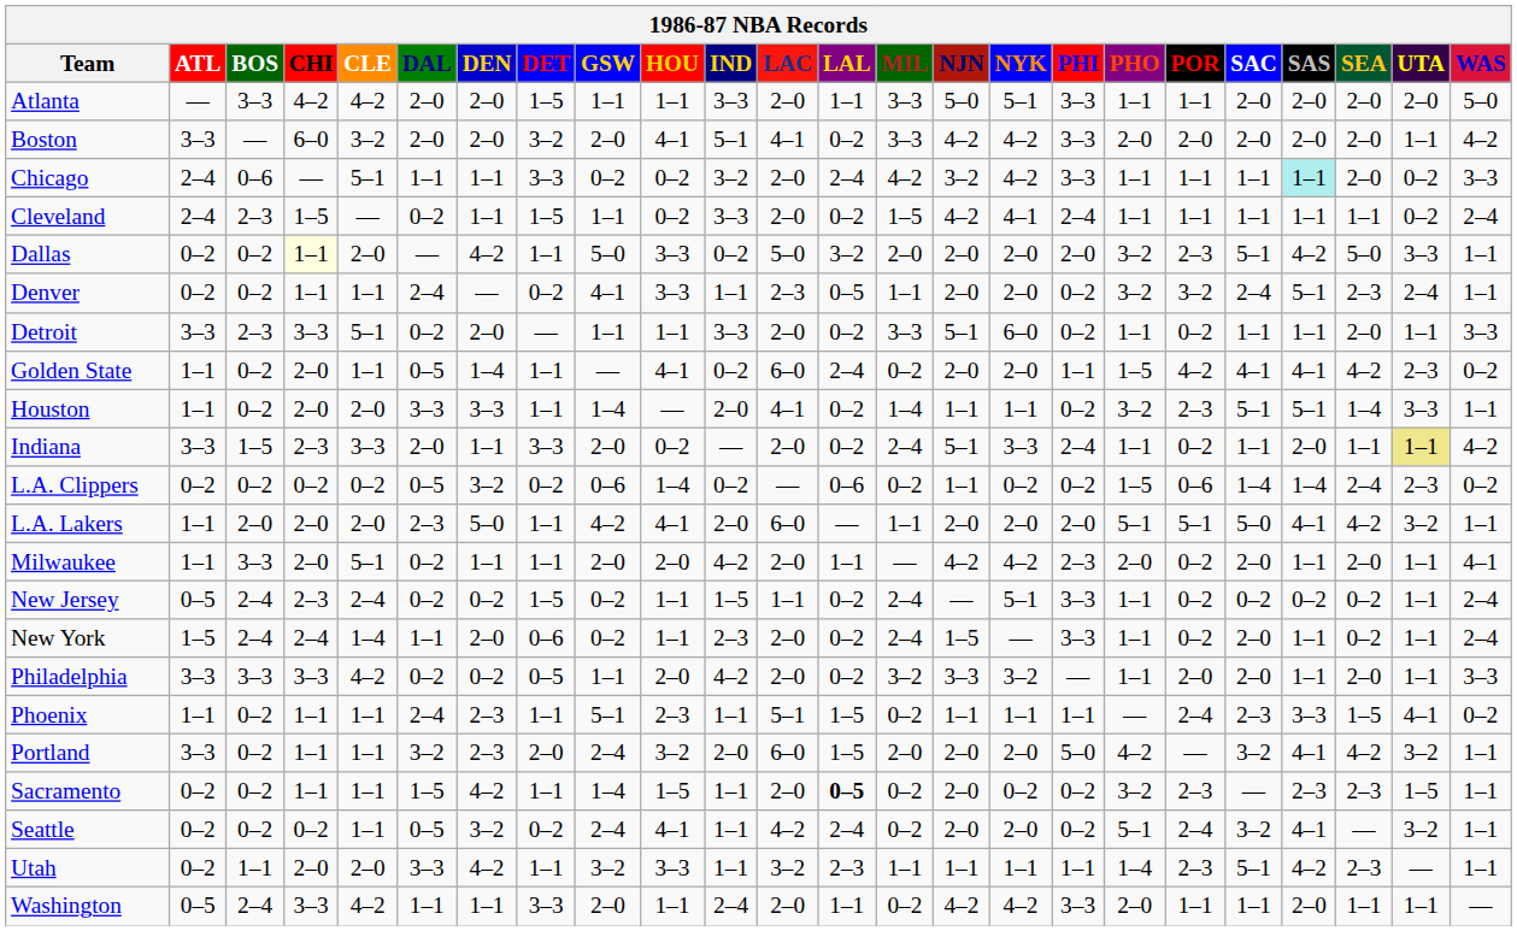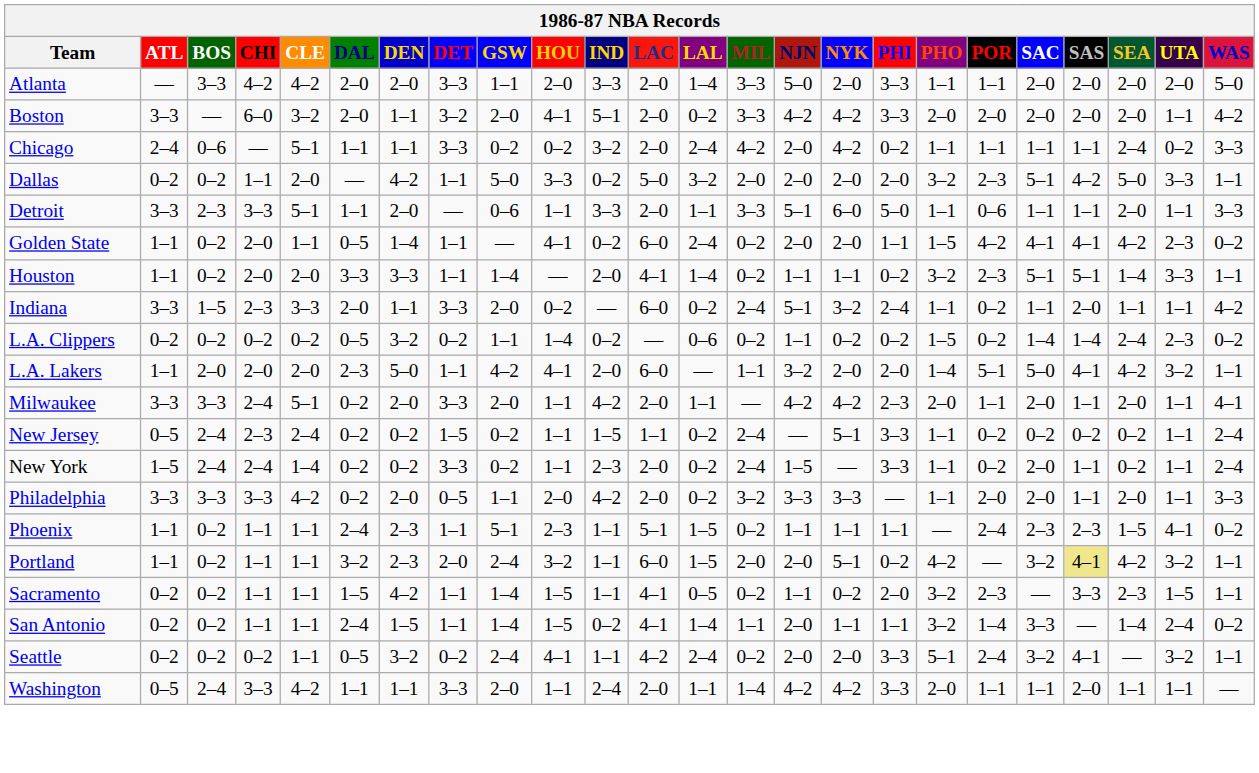 <table class="wikitable" style="font-size:95%; text-align:center;">
 <tr>
 <th colspan=24>1986-87 NBA Records</th>
 </tr>
 <tr>
 <th width=100>Team</th>
 <th style="background:#FF0000;color:#FFFFFF;width=35">ATL</th>
 <th style="background:#006400;color:#FFFFFF;width=35">BOS</th>
 <th style="background:#FF0000;color:#000000;width=35">CHI</th>
 <th style="background:#FF8C00;color:#FFFFFF;width=35">CLE</th>
 <th style="background:#008000;color:#00008B;width=35">DAL</th>
 <th style="background:#0000CD;color:#FFD700;width=35">DEN</th>
 <th style="background:#0000FF;color:#FF0000;width=35">DET</th>
 <th style="background:#0000FF;color:#FFD700;width=35">GSW</th>
 <th style="background:#FF0000;color:#FFD700;width=35">HOU</th>
 <th style="background:#000080;color:#FFD700;width=35">IND</th>
 <th style="background:#F9160D;color:#1A2E8B;width=35">LAC</th>
 <th style="background:#800080;color:#FFD700;width=35">LAL</th>
 <th style="background:#006400;color:#B22222;width=35">MIL</th>
 <th style="background:#B0170C;color:#00056D;width=35">NJN</th>
 <th style="background:#0000FF;color:#FF8C00;width=35">NYK</th>
 <th style="background:#FF0000;color:#0000FF;width=35">PHI</th>
 <th style="background:#800080;color:#FF4500;width=35">PHO</th>
 <th style="background:#000000;color:#FF0000;width=35">POR</th>
 <th style="background:#0000FF;color:#FFFFFF;width=35">SAC</th>
 <th style="background:#000000;color:#C0C0C0;width=35">SAS</th>
 <th style="background:#005831;color:#FFC322;width=35">SEA</th>
 <th style="background:#36004A;color:#FFFF00;width=35">UTA</th>
 <th style="background:#DC143C;color:#0000CD;width=35">WAS</th>
 </tr>
 <tr>
 <td style="text-align:left;"><a href='#'>Atlanta</a></td>
 <td>—</td>
 <td>3–3</td>
 <td>4–2</td>
 <td>4–2</td>
 <td>2–0</td>
 <td>2–0</td>
-<td>1–5</td>
+<td>3–3</td>
 <td>1–1</td>
-<td>1–1</td>
+<td>2–0</td>
 <td>3–3</td>
 <td>2–0</td>
-<td>1–1</td>
+<td>1–4</td>
 <td>3–3</td>
 <td>5–0</td>
-<td>5–1</td>
+<td>2–0</td>
 <td>3–3</td>
 <td>1–1</td>
 <td>1–1</td>
 <td>2–0</td>
 <td>2–0</td>
 <td>2–0</td>
 <td>2–0</td>
 <td>5–0</td>
 </tr>
 <tr>
 <td style="text-align:left;"><a href='#'>Boston</a></td>
 <td>3–3</td>
 <td>—</td>
 <td>6–0</td>
 <td>3–2</td>
 <td>2–0</td>
-<td>2–0</td>
+<td>1–1</td>
 <td>3–2</td>
 <td>2–0</td>
 <td>4–1</td>
 <td>5–1</td>
-<td>4–1</td>
+<td>2–0</td>
 <td>0–2</td>
 <td>3–3</td>
 <td>4–2</td>
 <td>4–2</td>
 <td>3–3</td>
 <td>2–0</td>
 <td>2–0</td>
 <td>2–0</td>
 <td>2–0</td>
 <td>2–0</td>
 <td>1–1</td>
 <td>4–2</td>
 </tr>
 <tr>
 <td style="text-align:left;"><a href='#'>Chicago</a></td>
 <td>2–4</td>
 <td>0–6</td>
 <td>—</td>
 <td>5–1</td>
 <td>1–1</td>
 <td>1–1</td>
 <td>3–3</td>
 <td>0–2</td>
 <td>0–2</td>
 <td>3–2</td>
 <td>2–0</td>
 <td>2–4</td>
 <td>4–2</td>
-<td>3–2</td>
+<td>2–0</td>
 <td>4–2</td>
-<td>3–3</td>
-<td>1–1</td>
-<td>1–1</td>
-<td>1–1</td>
-<td style="background: paleturquoise;">1–1</td>
-<td>2–0</td>
 <td>0–2</td>
-<td>3–3</td>
-</tr>
-<tr>
-<td style="text-align:left;"><a href='#'>Cleveland</a></td>
-<td>2–4</td>
-<td>2–3</td>
-<td>1–5</td>
-<td>—</td>
-<td>0–2</td>
-<td>1–1</td>
-<td>1–5</td>
-<td>1–1</td>
-<td>0–2</td>
-<td>3–3</td>
-<td>2–0</td>
-<td>0–2</td>
-<td>1–5</td>
-<td>4–2</td>
-<td>4–1</td>
-<td>2–4</td>
 <td>1–1</td>
 <td>1–1</td>
 <td>1–1</td>
 <td>1–1</td>
-<td>1–1</td>
+<td>2–4</td>
 <td>0–2</td>
-<td>2–4</td>
+<td>3–3</td>
 </tr>
 <tr>
 <td style="text-align:left;"><a href='#'>Dallas</a></td>
 <td>0–2</td>
 <td>0–2</td>
-<td style="background: lightyellow;">1–1</td>
+<td>1–1</td>
 <td>2–0</td>
 <td>—</td>
 <td>4–2</td>
 <td>1–1</td>
 <td>5–0</td>
 <td>3–3</td>
 <td>0–2</td>
 <td>5–0</td>
 <td>3–2</td>
 <td>2–0</td>
 <td>2–0</td>
 <td>2–0</td>
 <td>2–0</td>
 <td>3–2</td>
 <td>2–3</td>
 <td>5–1</td>
 <td>4–2</td>
 <td>5–0</td>
 <td>3–3</td>
 <td>1–1</td>
 </tr>
 <tr>
-<td style="text-align:left;"><a href='#'>Denver</a></td>
-<td>0–2</td>
-<td>0–2</td>
-<td>1–1</td>
-<td>1–1</td>
-<td>2–4</td>
-<td>—</td>
-<td>0–2</td>
-<td>4–1</td>
-<td>3–3</td>
-<td>1–1</td>
-<td>2–3</td>
-<td>0–5</td>
-<td>1–1</td>
-<td>2–0</td>
-<td>2–0</td>
-<td>0–2</td>
-<td>3–2</td>
-<td>3–2</td>
-<td>2–4</td>
-<td>5–1</td>
-<td>2–3</td>
-<td>2–4</td>
-<td>1–1</td>
-</tr>
-<tr>
 <td style="text-align:left;"><a href='#'>Detroit</a></td>
 <td>3–3</td>
 <td>2–3</td>
 <td>3–3</td>
 <td>5–1</td>
-<td>0–2</td>
+<td>1–1</td>
 <td>2–0</td>
 <td>—</td>
-<td>1–1</td>
+<td>0–6</td>
 <td>1–1</td>
 <td>3–3</td>
 <td>2–0</td>
-<td>0–2</td>
+<td>1–1</td>
 <td>3–3</td>
 <td>5–1</td>
 <td>6–0</td>
-<td>0–2</td>
+<td>5–0</td>
 <td>1–1</td>
-<td>0–2</td>
+<td>0–6</td>
 <td>1–1</td>
 <td>1–1</td>
 <td>2–0</td>
 <td>1–1</td>
 <td>3–3</td>
 </tr>
 <tr>
 <td style="text-align:left;"><a href='#'>Golden State</a></td>
 <td>1–1</td>
 <td>0–2</td>
 <td>2–0</td>
 <td>1–1</td>
 <td>0–5</td>
 <td>1–4</td>
 <td>1–1</td>
 <td>—</td>
 <td>4–1</td>
 <td>0–2</td>
 <td>6–0</td>
 <td>2–4</td>
 <td>0–2</td>
 <td>2–0</td>
 <td>2–0</td>
 <td>1–1</td>
 <td>1–5</td>
 <td>4–2</td>
 <td>4–1</td>
 <td>4–1</td>
 <td>4–2</td>
 <td>2–3</td>
 <td>0–2</td>
 </tr>
 <tr>
 <td style="text-align:left;"><a href='#'>Houston</a></td>
 <td>1–1</td>
 <td>0–2</td>
 <td>2–0</td>
 <td>2–0</td>
 <td>3–3</td>
 <td>3–3</td>
 <td>1–1</td>
 <td>1–4</td>
 <td>—</td>
 <td>2–0</td>
 <td>4–1</td>
+<td>1–4</td>
 <td>0–2</td>
-<td>1–4</td>
 <td>1–1</td>
 <td>1–1</td>
 <td>0–2</td>
 <td>3–2</td>
 <td>2–3</td>
 <td>5–1</td>
 <td>5–1</td>
 <td>1–4</td>
 <td>3–3</td>
 <td>1–1</td>
 </tr>
 <tr>
 <td style="text-align:left;"><a href='#'>Indiana</a></td>
 <td>3–3</td>
 <td>1–5</td>
 <td>2–3</td>
 <td>3–3</td>
 <td>2–0</td>
 <td>1–1</td>
 <td>3–3</td>
 <td>2–0</td>
 <td>0–2</td>
 <td>—</td>
-<td>2–0</td>
+<td>6–0</td>
 <td>0–2</td>
 <td>2–4</td>
 <td>5–1</td>
-<td>3–3</td>
+<td>3–2</td>
 <td>2–4</td>
 <td>1–1</td>
 <td>0–2</td>
 <td>1–1</td>
 <td>2–0</td>
 <td>1–1</td>
-<td style="background: khaki;">1–1</td>
+<td>1–1</td>
 <td>4–2</td>
 </tr>
 <tr>
 <td style="text-align:left;"><a href='#'>L.A. Clippers</a></td>
 <td>0–2</td>
 <td>0–2</td>
 <td>0–2</td>
 <td>0–2</td>
 <td>0–5</td>
 <td>3–2</td>
 <td>0–2</td>
-<td>0–6</td>
+<td>1–1</td>
 <td>1–4</td>
 <td>0–2</td>
 <td>—</td>
 <td>0–6</td>
 <td>0–2</td>
 <td>1–1</td>
 <td>0–2</td>
 <td>0–2</td>
 <td>1–5</td>
-<td>0–6</td>
+<td>0–2</td>
 <td>1–4</td>
 <td>1–4</td>
 <td>2–4</td>
 <td>2–3</td>
 <td>0–2</td>
 </tr>
 <tr>
 <td style="text-align:left;"><a href='#'>L.A. Lakers</a></td>
 <td>1–1</td>
 <td>2–0</td>
 <td>2–0</td>
 <td>2–0</td>
 <td>2–3</td>
 <td>5–0</td>
 <td>1–1</td>
 <td>4–2</td>
 <td>4–1</td>
 <td>2–0</td>
 <td>6–0</td>
 <td>—</td>
 <td>1–1</td>
+<td>3–2</td>
 <td>2–0</td>
 <td>2–0</td>
-<td>2–0</td>
-<td>5–1</td>
+<td>1–4</td>
 <td>5–1</td>
 <td>5–0</td>
 <td>4–1</td>
 <td>4–2</td>
 <td>3–2</td>
 <td>1–1</td>
 </tr>
 <tr>
 <td style="text-align:left;"><a href='#'>Milwaukee</a></td>
-<td>1–1</td>
+<td>3–3</td>
+<td>3–3</td>
+<td>2–4</td>
+<td>5–1</td>
+<td>0–2</td>
+<td>2–0</td>
 <td>3–3</td>
 <td>2–0</td>
-<td>5–1</td>
-<td>0–2</td>
 <td>1–1</td>
-<td>1–1</td>
-<td>2–0</td>
-<td>2–0</td>
 <td>4–2</td>
 <td>2–0</td>
 <td>1–1</td>
 <td>—</td>
 <td>4–2</td>
 <td>4–2</td>
 <td>2–3</td>
 <td>2–0</td>
-<td>0–2</td>
+<td>1–1</td>
 <td>2–0</td>
 <td>1–1</td>
 <td>2–0</td>
 <td>1–1</td>
 <td>4–1</td>
 </tr>
 <tr>
 <td style="text-align:left;"><a href='#'>New Jersey</a></td>
 <td>0–5</td>
 <td>2–4</td>
 <td>2–3</td>
 <td>2–4</td>
 <td>0–2</td>
 <td>0–2</td>
 <td>1–5</td>
 <td>0–2</td>
 <td>1–1</td>
 <td>1–5</td>
 <td>1–1</td>
 <td>0–2</td>
 <td>2–4</td>
 <td>—</td>
 <td>5–1</td>
 <td>3–3</td>
 <td>1–1</td>
 <td>0–2</td>
 <td>0–2</td>
 <td>0–2</td>
 <td>0–2</td>
 <td>1–1</td>
 <td>2–4</td>
 </tr>
 <tr>
 <td style="text-align:left;">New York</td>
 <td>1–5</td>
 <td>2–4</td>
 <td>2–4</td>
 <td>1–4</td>
-<td>1–1</td>
-<td>2–0</td>
-<td>0–6</td>
+<td>0–2</td>
+<td>0–2</td>
+<td>3–3</td>
 <td>0–2</td>
 <td>1–1</td>
 <td>2–3</td>
 <td>2–0</td>
 <td>0–2</td>
 <td>2–4</td>
 <td>1–5</td>
 <td>—</td>
 <td>3–3</td>
 <td>1–1</td>
 <td>0–2</td>
 <td>2–0</td>
 <td>1–1</td>
 <td>0–2</td>
 <td>1–1</td>
 <td>2–4</td>
 </tr>
 <tr>
 <td style="text-align:left;"><a href='#'>Philadelphia</a></td>
 <td>3–3</td>
 <td>3–3</td>
 <td>3–3</td>
 <td>4–2</td>
 <td>0–2</td>
-<td>0–2</td>
+<td>2–0</td>
 <td>0–5</td>
 <td>1–1</td>
 <td>2–0</td>
 <td>4–2</td>
 <td>2–0</td>
 <td>0–2</td>
 <td>3–2</td>
 <td>3–3</td>
-<td>3–2</td>
+<td>3–3</td>
 <td>—</td>
 <td>1–1</td>
 <td>2–0</td>
 <td>2–0</td>
 <td>1–1</td>
 <td>2–0</td>
 <td>1–1</td>
 <td>3–3</td>
 </tr>
 <tr>
 <td style="text-align:left;"><a href='#'>Phoenix</a></td>
 <td>1–1</td>
 <td>0–2</td>
 <td>1–1</td>
 <td>1–1</td>
 <td>2–4</td>
 <td>2–3</td>
 <td>1–1</td>
 <td>5–1</td>
 <td>2–3</td>
 <td>1–1</td>
 <td>5–1</td>
 <td>1–5</td>
 <td>0–2</td>
 <td>1–1</td>
 <td>1–1</td>
 <td>1–1</td>
 <td>—</td>
 <td>2–4</td>
 <td>2–3</td>
-<td>3–3</td>
+<td>2–3</td>
 <td>1–5</td>
 <td>4–1</td>
 <td>0–2</td>
 </tr>
 <tr>
 <td style="text-align:left;"><a href='#'>Portland</a></td>
-<td>3–3</td>
+<td>1–1</td>
 <td>0–2</td>
 <td>1–1</td>
 <td>1–1</td>
 <td>3–2</td>
 <td>2–3</td>
 <td>2–0</td>
 <td>2–4</td>
 <td>3–2</td>
-<td>2–0</td>
+<td>1–1</td>
 <td>6–0</td>
 <td>1–5</td>
 <td>2–0</td>
 <td>2–0</td>
-<td>2–0</td>
-<td>5–0</td>
+<td>5–1</td>
+<td>0–2</td>
 <td>4–2</td>
 <td>—</td>
 <td>3–2</td>
-<td>4–1</td>
+<td style="background: khaki;">4–1</td>
 <td>4–2</td>
 <td>3–2</td>
 <td>1–1</td>
 </tr>
 <tr>
 <td style="text-align:left;"><a href='#'>Sacramento</a></td>
 <td>0–2</td>
 <td>0–2</td>
 <td>1–1</td>
 <td>1–1</td>
 <td>1–5</td>
 <td>4–2</td>
 <td>1–1</td>
 <td>1–4</td>
 <td>1–5</td>
 <td>1–1</td>
-<td>2–0</td>
-<td><strong>0–5</strong></td>
+<td>4–1</td>
+<td>0–5</td>
+<td>0–2</td>
+<td>1–1</td>
 <td>0–2</td>
 <td>2–0</td>
-<td>0–2</td>
-<td>0–2</td>
 <td>3–2</td>
 <td>2–3</td>
 <td>—</td>
-<td>2–3</td>
+<td>3–3</td>
 <td>2–3</td>
 <td>1–5</td>
 <td>1–1</td>
+</tr>
+<tr>
+<td style="text-align:left;"><a href='#'>San Antonio</a></td>
+<td>0–2</td>
+<td>0–2</td>
+<td>1–1</td>
+<td>1–1</td>
+<td>2–4</td>
+<td>1–5</td>
+<td>1–1</td>
+<td>1–4</td>
+<td>1–5</td>
+<td>0–2</td>
+<td>4–1</td>
+<td>1–4</td>
+<td>1–1</td>
+<td>2–0</td>
+<td>1–1</td>
+<td>1–1</td>
+<td>3–2</td>
+<td>1–4</td>
+<td>3–3</td>
+<td>—</td>
+<td>1–4</td>
+<td>2–4</td>
+<td>0–2</td>
 </tr>
 <tr>
 <td style="text-align:left;"><a href='#'>Seattle</a></td>
 <td>0–2</td>
 <td>0–2</td>
 <td>0–2</td>
 <td>1–1</td>
 <td>0–5</td>
 <td>3–2</td>
 <td>0–2</td>
 <td>2–4</td>
 <td>4–1</td>
 <td>1–1</td>
 <td>4–2</td>
 <td>2–4</td>
 <td>0–2</td>
 <td>2–0</td>
 <td>2–0</td>
-<td>0–2</td>
+<td>3–3</td>
 <td>5–1</td>
 <td>2–4</td>
 <td>3–2</td>
 <td>4–1</td>
 <td>—</td>
 <td>3–2</td>
-<td>1–1</td>
-</tr>
-<tr>
-<td style="text-align:left;"><a href='#'>Utah</a></td>
-<td>0–2</td>
-<td>1–1</td>
-<td>2–0</td>
-<td>2–0</td>
-<td>3–3</td>
-<td>4–2</td>
-<td>1–1</td>
-<td>3–2</td>
-<td>3–3</td>
-<td>1–1</td>
-<td>3–2</td>
-<td>2–3</td>
-<td>1–1</td>
-<td>1–1</td>
-<td>1–1</td>
-<td>1–1</td>
-<td>1–4</td>
-<td>2–3</td>
-<td>5–1</td>
-<td>4–2</td>
-<td>2–3</td>
-<td>—</td>
 <td>1–1</td>
 </tr>
 <tr>
 <td style="text-align:left;"><a href='#'>Washington</a></td>
 <td>0–5</td>
 <td>2–4</td>
 <td>3–3</td>
 <td>4–2</td>
 <td>1–1</td>
 <td>1–1</td>
 <td>3–3</td>
 <td>2–0</td>
 <td>1–1</td>
 <td>2–4</td>
 <td>2–0</td>
 <td>1–1</td>
-<td>0–2</td>
+<td>1–4</td>
 <td>4–2</td>
 <td>4–2</td>
 <td>3–3</td>
 <td>2–0</td>
 <td>1–1</td>
 <td>1–1</td>
 <td>2–0</td>
 <td>1–1</td>
 <td>1–1</td>
 <td>—</td>
 </tr>
 </table>
